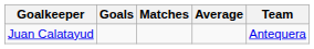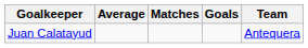 <table class="wikitable sortable" class="wikitable">
 <tr style="background:#ccc; text-align:center;">
 <th>Goalkeeper</th>
+<th>Average</th>
+<th>Matches</th>
 <th>Goals</th>
-<th>Matches</th>
-<th>Average</th>
 <th>Team</th>
 </tr>
 <tr>
 <td> <a href='#'>Juan Calatayud</a></td>
 <td></td>
 <td></td>
 <td></td>
 <td><a href='#'>Antequera</a></td>
 </tr>
 </table>
